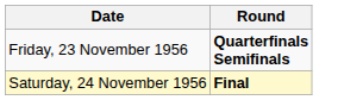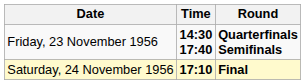 <table class="wikitable">
 <tr>
 <th>Date</th>
+<th>Time</th>
 <th>Round</th>
 </tr>
 <tr>
 <td>Friday, 23 November 1956</td>
+<td><strong>14:30</strong><br><strong>17:40</strong></td>
 <td><strong>Quarterfinals</strong><br><strong>Semifinals</strong></td>
 </tr>
 <tr style=background:lemonchiffon>
 <td>Saturday, 24 November 1956</td>
+<td><strong>17:10</strong></td>
 <td><strong>Final</strong></td>
 </tr>
 </table>
